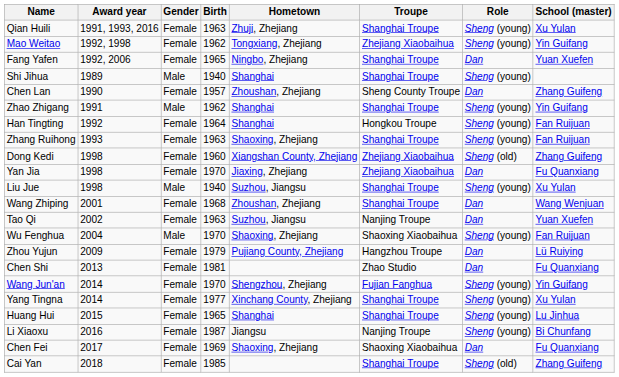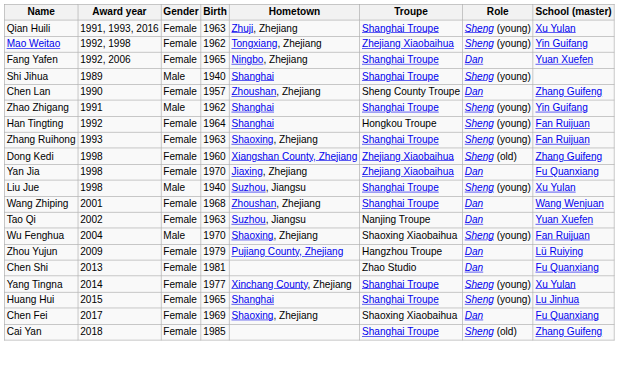 <table class="wikitable sortable">
 <tr>
 <th>Name</th>
 <th>Award year</th>
 <th>Gender</th>
 <th>Birth</th>
 <th>Hometown</th>
 <th>Troupe</th>
 <th>Role</th>
 <th>School (master)</th>
 </tr>
 <tr>
 <td>Qian Huili</td>
 <td>1991, 1993, 2016</td>
 <td>Female</td>
 <td>1963</td>
 <td><a href='#'>Zhuji</a>, Zhejiang</td>
 <td><a href='#'>Shanghai Troupe</a></td>
 <td><em><a href='#'>Sheng</a></em> (young)</td>
 <td><a href='#'>Xu Yulan</a></td>
 </tr>
 <tr>
 <td><a href='#'>Mao Weitao</a></td>
 <td>1992, 1998</td>
 <td>Female</td>
 <td>1962</td>
 <td><a href='#'>Tongxiang</a>, Zhejiang</td>
 <td><a href='#'>Zhejiang Xiaobaihua</a></td>
 <td><em><a href='#'>Sheng</a></em> (young)</td>
 <td><a href='#'>Yin Guifang</a></td>
 </tr>
 <tr>
 <td>Fang Yafen</td>
 <td>1992, 2006</td>
 <td>Female</td>
 <td>1965</td>
 <td><a href='#'>Ningbo</a>, Zhejiang</td>
 <td><a href='#'>Shanghai Troupe</a></td>
 <td><em><a href='#'>Dan</a></em></td>
 <td><a href='#'>Yuan Xuefen</a></td>
 </tr>
 <tr>
 <td>Shi Jihua</td>
 <td>1989</td>
 <td>Male</td>
 <td>1940</td>
 <td><a href='#'>Shanghai</a></td>
 <td><a href='#'>Shanghai Troupe</a></td>
 <td><em><a href='#'>Sheng</a></em> (young)</td>
 <td></td>
 </tr>
 <tr>
 <td>Chen Lan</td>
 <td>1990</td>
 <td>Female</td>
 <td>1957</td>
 <td><a href='#'>Zhoushan</a>, Zhejiang</td>
 <td>Sheng County Troupe</td>
 <td><em><a href='#'>Dan</a></em></td>
 <td><a href='#'>Zhang Guifeng</a></td>
 </tr>
 <tr>
 <td>Zhao Zhigang</td>
 <td>1991</td>
 <td>Male</td>
 <td>1962</td>
 <td><a href='#'>Shanghai</a></td>
 <td><a href='#'>Shanghai Troupe</a></td>
 <td><em><a href='#'>Sheng</a></em> (young)</td>
 <td><a href='#'>Yin Guifang</a></td>
 </tr>
 <tr>
 <td>Han Tingting</td>
 <td>1992</td>
 <td>Female</td>
 <td>1964</td>
 <td><a href='#'>Shanghai</a></td>
 <td>Hongkou Troupe</td>
 <td><em><a href='#'>Sheng</a></em> (young)</td>
 <td><a href='#'>Fan Ruijuan</a></td>
 </tr>
 <tr>
 <td>Zhang Ruihong</td>
 <td>1993</td>
 <td>Female</td>
 <td>1963</td>
 <td><a href='#'>Shaoxing</a>, Zhejiang</td>
 <td><a href='#'>Shanghai Troupe</a></td>
 <td><em><a href='#'>Sheng</a></em> (young)</td>
 <td><a href='#'>Fan Ruijuan</a></td>
 </tr>
 <tr>
 <td>Dong Kedi</td>
 <td>1998</td>
 <td>Female</td>
 <td>1960</td>
 <td><a href='#'>Xiangshan County, Zhejiang</a></td>
 <td><a href='#'>Zhejiang Xiaobaihua</a></td>
 <td><em><a href='#'>Sheng</a></em> (old)</td>
 <td><a href='#'>Zhang Guifeng</a></td>
 </tr>
 <tr>
 <td>Yan Jia</td>
 <td>1998</td>
 <td>Female</td>
 <td>1970</td>
 <td><a href='#'>Jiaxing</a>, Zhejiang</td>
 <td><a href='#'>Zhejiang Xiaobaihua</a></td>
 <td><em><a href='#'>Dan</a></em></td>
 <td><a href='#'>Fu Quanxiang</a></td>
 </tr>
 <tr>
 <td>Liu Jue</td>
 <td>1998</td>
 <td>Male</td>
 <td>1940</td>
 <td><a href='#'>Suzhou</a>, Jiangsu</td>
 <td><a href='#'>Shanghai Troupe</a></td>
 <td><em><a href='#'>Sheng</a></em> (young)</td>
 <td><a href='#'>Xu Yulan</a></td>
 </tr>
 <tr>
 <td>Wang Zhiping</td>
 <td>2001</td>
 <td>Female</td>
 <td>1968</td>
 <td><a href='#'>Zhoushan</a>, Zhejiang</td>
 <td><a href='#'>Shanghai Troupe</a></td>
 <td><em><a href='#'>Dan</a></em></td>
 <td><a href='#'>Wang Wenjuan</a></td>
 </tr>
 <tr>
 <td>Tao Qi</td>
 <td>2002</td>
 <td>Female</td>
 <td>1963</td>
 <td><a href='#'>Suzhou</a>, Jiangsu</td>
 <td>Nanjing Troupe</td>
 <td><em><a href='#'>Dan</a></em></td>
 <td><a href='#'>Yuan Xuefen</a></td>
 </tr>
 <tr>
 <td>Wu Fenghua</td>
 <td>2004</td>
 <td>Male</td>
 <td>1970</td>
 <td><a href='#'>Shaoxing</a>, Zhejiang</td>
 <td>Shaoxing Xiaobaihua</td>
 <td><em><a href='#'>Sheng</a></em> (young)</td>
 <td><a href='#'>Fan Ruijuan</a></td>
 </tr>
 <tr>
 <td>Zhou Yujun</td>
 <td>2009</td>
 <td>Female</td>
 <td>1979</td>
 <td><a href='#'>Pujiang County, Zhejiang</a></td>
 <td>Hangzhou Troupe</td>
 <td><em><a href='#'>Dan</a></em></td>
 <td><a href='#'>Lü Ruiying</a></td>
 </tr>
 <tr>
 <td>Chen Shi</td>
 <td>2013</td>
 <td>Female</td>
 <td>1981</td>
 <td></td>
 <td>Zhao Studio</td>
 <td><em><a href='#'>Dan</a></em></td>
 <td><a href='#'>Fu Quanxiang</a></td>
 </tr>
 <tr>
-<td><a href='#'>Wang Jun'an</a></td>
-<td>2014</td>
-<td>Female</td>
-<td>1970</td>
-<td><a href='#'>Shengzhou</a>, Zhejiang</td>
-<td><a href='#'>Fujian Fanghua</a></td>
-<td><em><a href='#'>Sheng</a></em> (young)</td>
-<td><a href='#'>Yin Guifang</a></td>
-</tr>
-<tr>
 <td>Yang Tingna</td>
 <td>2014</td>
 <td>Female</td>
 <td>1977</td>
 <td><a href='#'>Xinchang County</a>, Zhejiang</td>
 <td><a href='#'>Shanghai Troupe</a></td>
 <td><em><a href='#'>Sheng</a></em> (young)</td>
 <td><a href='#'>Xu Yulan</a></td>
 </tr>
 <tr>
 <td>Huang Hui</td>
 <td>2015</td>
 <td>Female</td>
 <td>1965</td>
 <td><a href='#'>Shanghai</a></td>
 <td><a href='#'>Shanghai Troupe</a></td>
 <td><em><a href='#'>Sheng</a></em> (young)</td>
 <td><a href='#'>Lu Jinhua</a></td>
-</tr>
-<tr>
-<td>Li Xiaoxu</td>
-<td>2016</td>
-<td>Female</td>
-<td>1987</td>
-<td>Jiangsu</td>
-<td>Nanjing Troupe</td>
-<td><em><a href='#'>Sheng</a></em> (young)</td>
-<td><a href='#'>Bi Chunfang</a></td>
 </tr>
 <tr>
 <td>Chen Fei</td>
 <td>2017</td>
 <td>Female</td>
 <td>1969</td>
 <td><a href='#'>Shaoxing</a>, Zhejiang</td>
 <td>Shaoxing Xiaobaihua</td>
 <td><em><a href='#'>Dan</a></em></td>
 <td><a href='#'>Fu Quanxiang</a></td>
 </tr>
 <tr>
 <td>Cai Yan</td>
 <td>2018</td>
 <td>Female</td>
 <td>1985</td>
 <td></td>
 <td><a href='#'>Shanghai Troupe</a></td>
 <td><em><a href='#'>Sheng</a></em> (old)</td>
 <td><a href='#'>Zhang Guifeng</a></td>
 </tr>
 </table>
